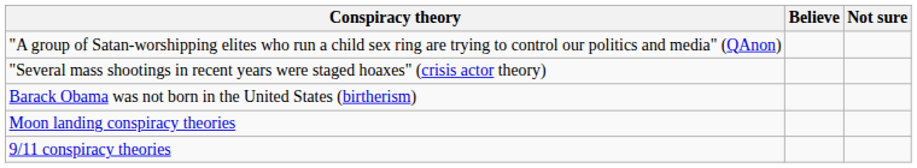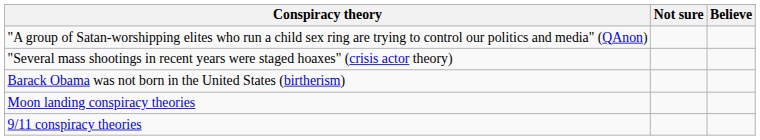 <table class="wikitable sortable">
 <tr>
 <th>Conspiracy theory</th>
+<th>Not sure</th>
 <th>Believe</th>
-<th>Not sure</th>
 </tr>
 <tr>
 <td>"A group of Satan-worshipping elites who run a child sex ring are trying to control our politics and media" (<a href='#'>QAnon</a>)</td>
 <td></td>
 <td></td>
 </tr>
 <tr>
 <td>"Several mass shootings in recent years were staged hoaxes" (<a href='#'>crisis actor</a> theory)</td>
 <td></td>
 <td></td>
 </tr>
 <tr>
 <td><a href='#'>Barack Obama</a> was not born in the United States (<a href='#'>birtherism</a>)</td>
 <td></td>
 <td></td>
 </tr>
 <tr>
 <td><a href='#'>Moon landing conspiracy theories</a></td>
 <td></td>
 <td></td>
 </tr>
 <tr>
 <td><a href='#'>9/11 conspiracy theories</a></td>
 <td></td>
 <td></td>
 </tr>
 </table>
